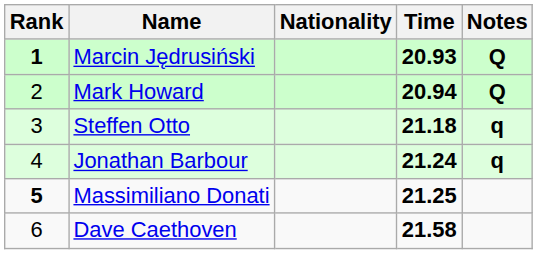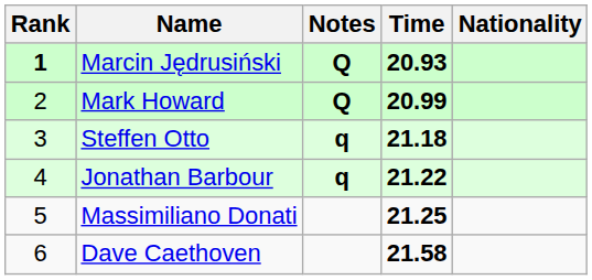 <table class="wikitable sortable" style="text-align:center">
 <tr>
 <th>Rank</th>
 <th>Name</th>
+<th>Notes</th>
+<th>Time</th>
 <th>Nationality</th>
-<th>Time</th>
-<th>Notes</th>
 </tr>
 <tr bgcolor=ccffcc>
 <td><strong>1</strong></td>
 <td align=left><a href='#'>Marcin Jędrusiński</a></td>
+<td><strong>Q</strong></td>
+<td><strong>20.93</strong></td>
 <td align=left></td>
-<td><strong>20.93</strong></td>
-<td><strong>Q</strong></td>
 </tr>
 <tr bgcolor=ccffcc>
 <td>2</td>
 <td align=left><a href='#'>Mark Howard</a></td>
+<td><strong>Q</strong></td>
+<td><strong>20.99</strong></td>
 <td align=left></td>
-<td><strong>20.94</strong></td>
-<td><strong>Q</strong></td>
 </tr>
 <tr bgcolor=ddffdd>
 <td>3</td>
 <td align=left><a href='#'>Steffen Otto</a></td>
+<td><strong>q</strong></td>
+<td><strong>21.18</strong></td>
 <td align=left></td>
-<td><strong>21.18</strong></td>
-<td><strong>q</strong></td>
 </tr>
 <tr bgcolor=ddffdd>
 <td>4</td>
 <td align=left><a href='#'>Jonathan Barbour</a></td>
+<td><strong>q</strong></td>
+<td><strong>21.22</strong></td>
 <td align=left></td>
-<td><strong>21.24</strong></td>
-<td><strong>q</strong></td>
 </tr>
 <tr>
-<td><strong>5</strong></td>
+<td>5</td>
 <td align=left><a href='#'>Massimiliano Donati</a></td>
+<td></td>
+<td><strong>21.25</strong></td>
 <td align=left></td>
-<td><strong>21.25</strong></td>
-<td></td>
 </tr>
 <tr>
 <td>6</td>
 <td align=left><a href='#'>Dave Caethoven</a></td>
+<td></td>
+<td><strong>21.58</strong></td>
 <td align=left></td>
-<td><strong>21.58</strong></td>
-<td></td>
 </tr>
 </table>
